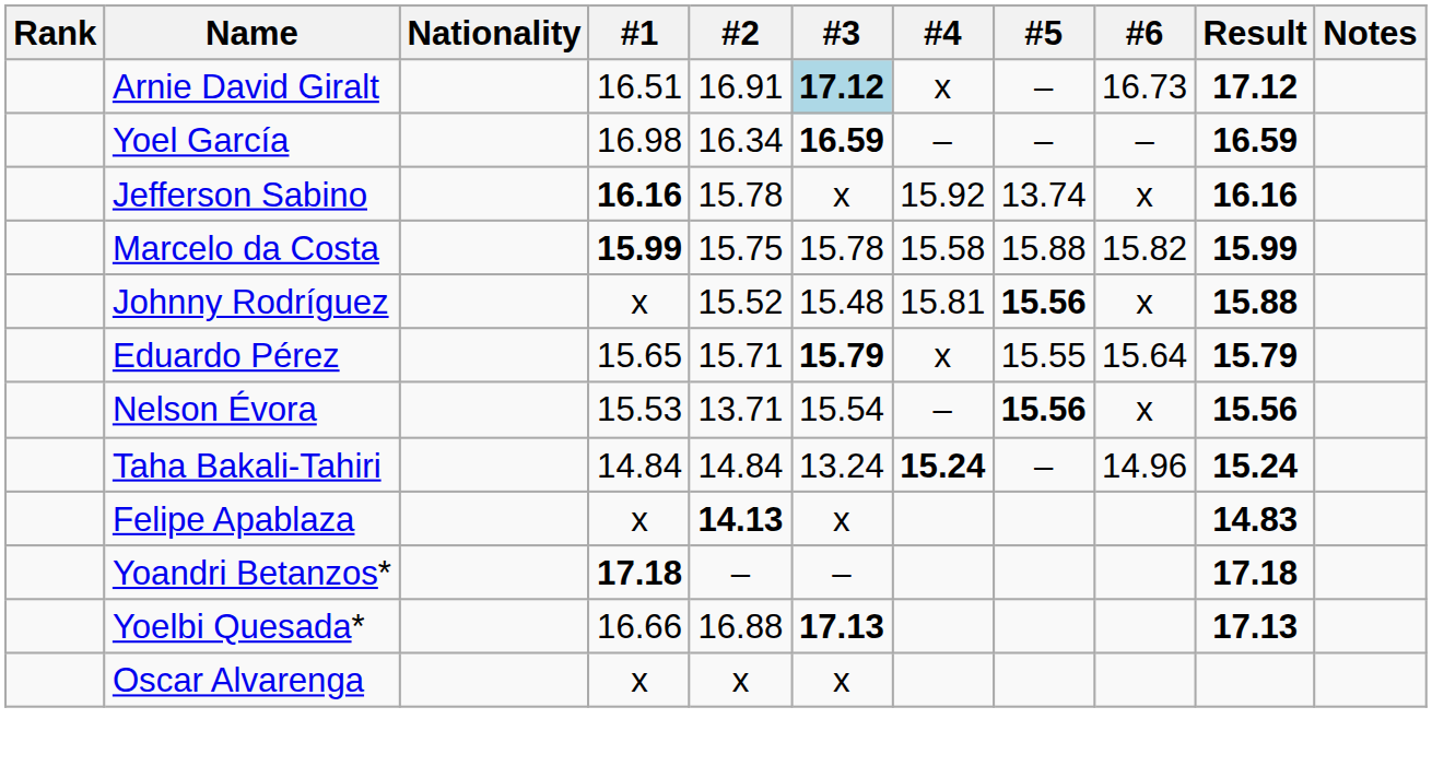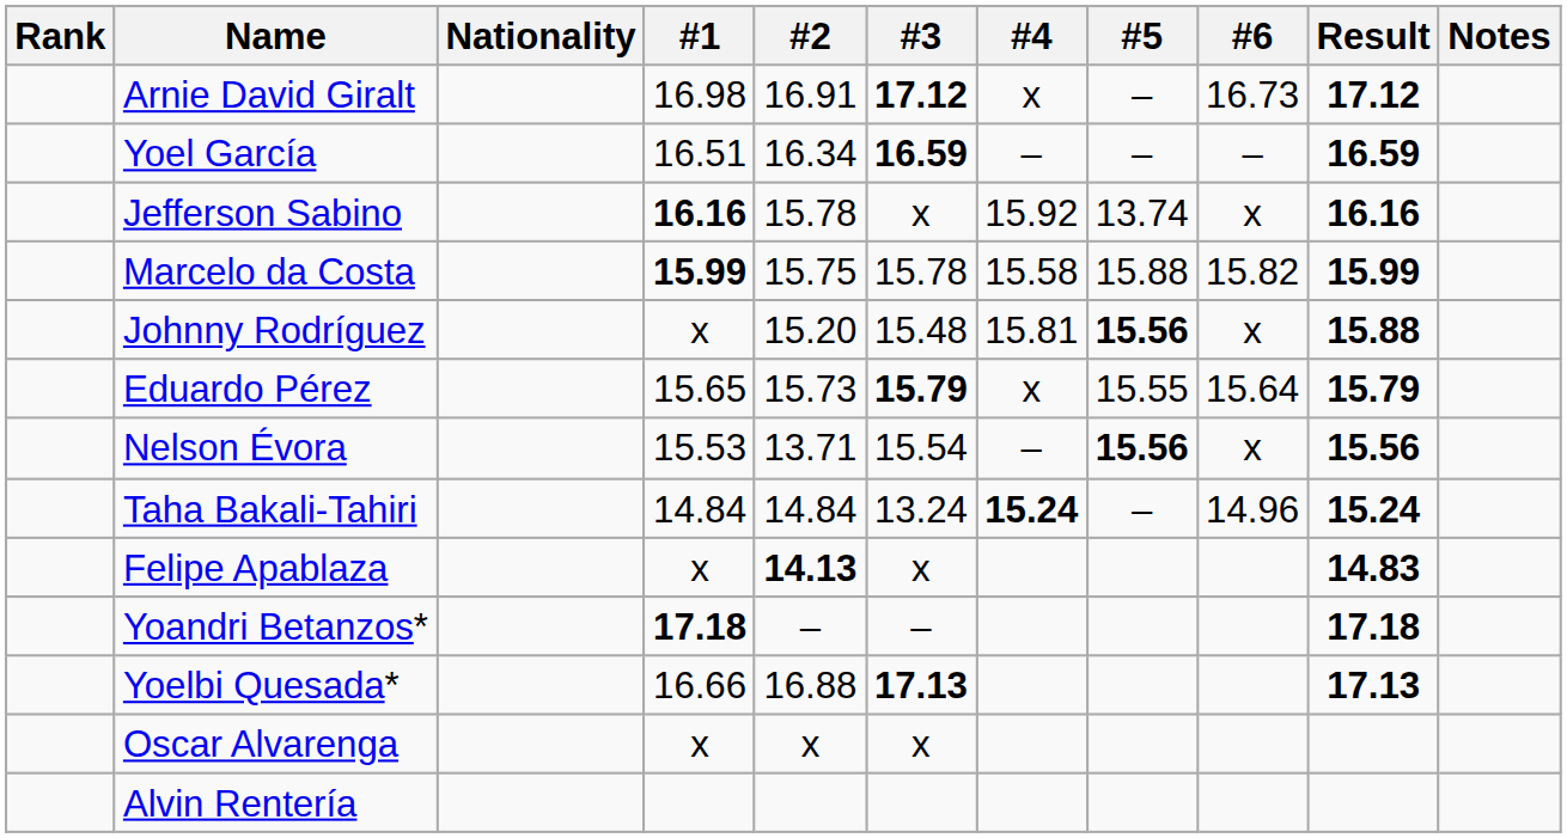 <table class="wikitable sortable" style="text-align:center;font-size:95%">
 <tr>
 <th>Rank</th>
 <th>Name</th>
 <th>Nationality</th>
 <th>#1</th>
 <th>#2</th>
 <th>#3</th>
 <th>#4</th>
 <th>#5</th>
 <th>#6</th>
 <th>Result</th>
 <th>Notes</th>
 </tr>
 <tr>
 <td></td>
 <td align=left><a href='#'>Arnie David Giralt</a></td>
 <td align=left></td>
-<td>16.51</td>
+<td>16.98</td>
 <td>16.91</td>
-<td style="background: lightblue;"><strong>17.12</strong></td>
+<td><strong>17.12</strong></td>
 <td>x</td>
 <td>–</td>
 <td>16.73</td>
 <td><strong>17.12</strong></td>
 <td></td>
 </tr>
 <tr>
 <td></td>
 <td align=left><a href='#'>Yoel García</a></td>
 <td align=left></td>
-<td>16.98</td>
+<td>16.51</td>
 <td>16.34</td>
 <td><strong>16.59</strong></td>
 <td>–</td>
 <td>–</td>
 <td>–</td>
 <td><strong>16.59</strong></td>
 <td></td>
 </tr>
 <tr>
 <td></td>
 <td align=left><a href='#'>Jefferson Sabino</a></td>
 <td align=left></td>
 <td><strong>16.16</strong></td>
 <td>15.78</td>
 <td>x</td>
 <td>15.92</td>
 <td>13.74</td>
 <td>x</td>
 <td><strong>16.16</strong></td>
 <td></td>
 </tr>
 <tr>
 <td></td>
 <td align=left><a href='#'>Marcelo da Costa</a></td>
 <td align=left></td>
 <td><strong>15.99</strong></td>
 <td>15.75</td>
 <td>15.78</td>
 <td>15.58</td>
 <td>15.88</td>
 <td>15.82</td>
 <td><strong>15.99</strong></td>
 <td></td>
 </tr>
 <tr>
 <td></td>
 <td align=left><a href='#'>Johnny Rodríguez</a></td>
 <td align=left></td>
 <td>x</td>
-<td>15.52</td>
+<td>15.20</td>
 <td>15.48</td>
 <td>15.81</td>
 <td><strong>15.56</strong></td>
 <td>x</td>
 <td><strong>15.88</strong></td>
 <td></td>
 </tr>
 <tr>
 <td></td>
 <td align=left><a href='#'>Eduardo Pérez</a></td>
 <td align=left></td>
 <td>15.65</td>
-<td>15.71</td>
+<td>15.73</td>
 <td><strong>15.79</strong></td>
 <td>x</td>
 <td>15.55</td>
 <td>15.64</td>
 <td><strong>15.79</strong></td>
 <td></td>
 </tr>
 <tr>
 <td></td>
 <td align=left><a href='#'>Nelson Évora</a></td>
 <td align=left></td>
 <td>15.53</td>
 <td>13.71</td>
 <td>15.54</td>
 <td>–</td>
 <td><strong>15.56</strong></td>
 <td>x</td>
 <td><strong>15.56</strong></td>
 <td></td>
 </tr>
 <tr>
 <td></td>
 <td align=left><a href='#'>Taha Bakali-Tahiri</a></td>
 <td align=left></td>
 <td>14.84</td>
 <td>14.84</td>
 <td>13.24</td>
 <td><strong>15.24</strong></td>
 <td>–</td>
 <td>14.96</td>
 <td><strong>15.24</strong></td>
 <td></td>
 </tr>
 <tr>
 <td></td>
 <td align=left><a href='#'>Felipe Apablaza</a></td>
 <td align=left></td>
 <td>x</td>
 <td><strong>14.13</strong></td>
 <td>x</td>
 <td></td>
 <td></td>
 <td></td>
 <td><strong>14.83</strong></td>
 <td></td>
 </tr>
 <tr>
 <td></td>
 <td align=left><a href='#'>Yoandri Betanzos</a>*</td>
 <td align=left></td>
 <td><strong>17.18</strong></td>
 <td>–</td>
 <td>–</td>
 <td></td>
 <td></td>
 <td></td>
 <td><strong>17.18</strong></td>
 <td></td>
 </tr>
 <tr>
 <td></td>
 <td align=left><a href='#'>Yoelbi Quesada</a>*</td>
 <td align=left></td>
 <td>16.66</td>
 <td>16.88</td>
 <td><strong>17.13</strong></td>
 <td></td>
 <td></td>
 <td></td>
 <td><strong>17.13</strong></td>
 <td></td>
 </tr>
 <tr>
 <td></td>
 <td align=left><a href='#'>Oscar Alvarenga</a></td>
 <td align=left></td>
 <td>x</td>
 <td>x</td>
 <td>x</td>
 <td></td>
 <td></td>
 <td></td>
 <td><strong></strong></td>
 <td></td>
 </tr>
+<tr>
+<td></td>
+<td align=left><a href='#'>Alvin Rentería</a></td>
+<td align=left></td>
+<td></td>
+<td></td>
+<td></td>
+<td></td>
+<td></td>
+<td></td>
+<td><strong></strong></td>
+<td></td>
+</tr>
 </table>
